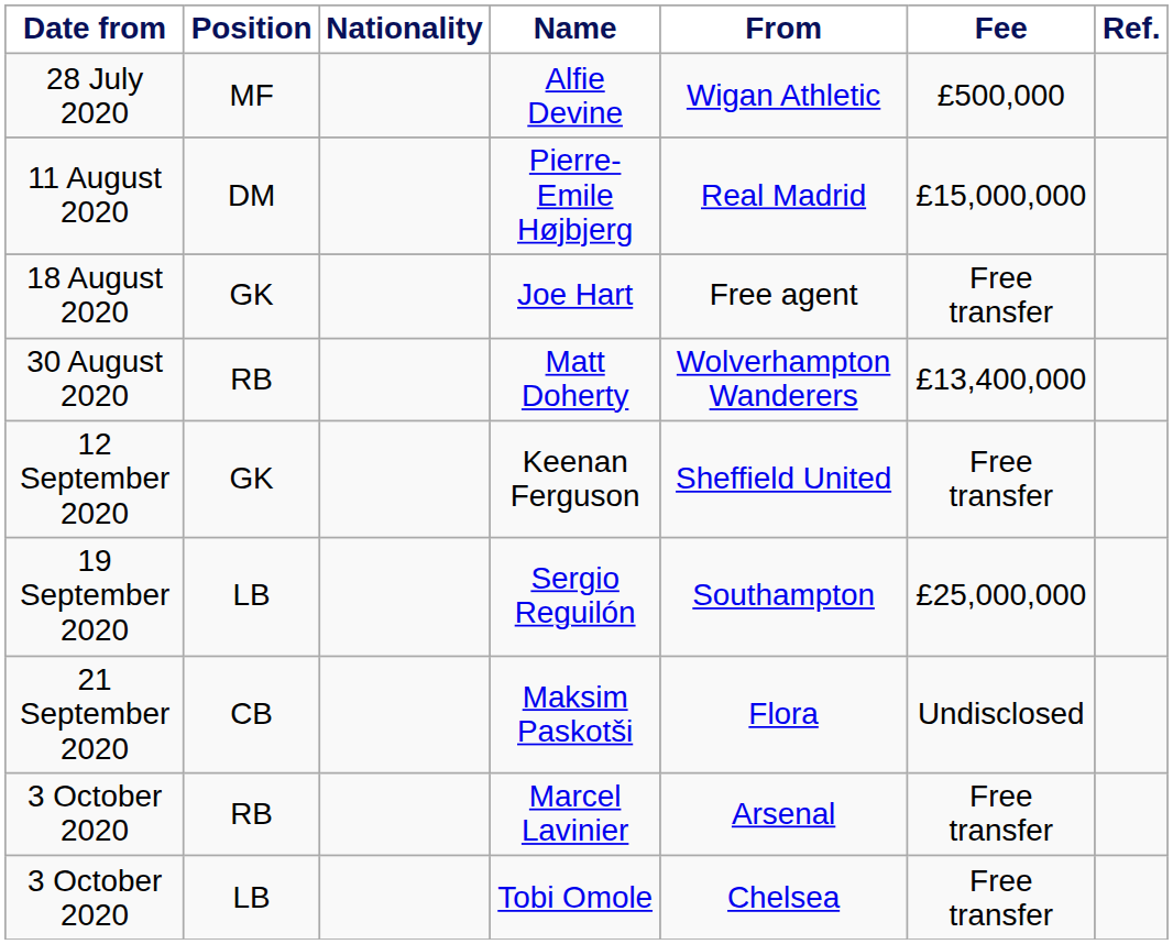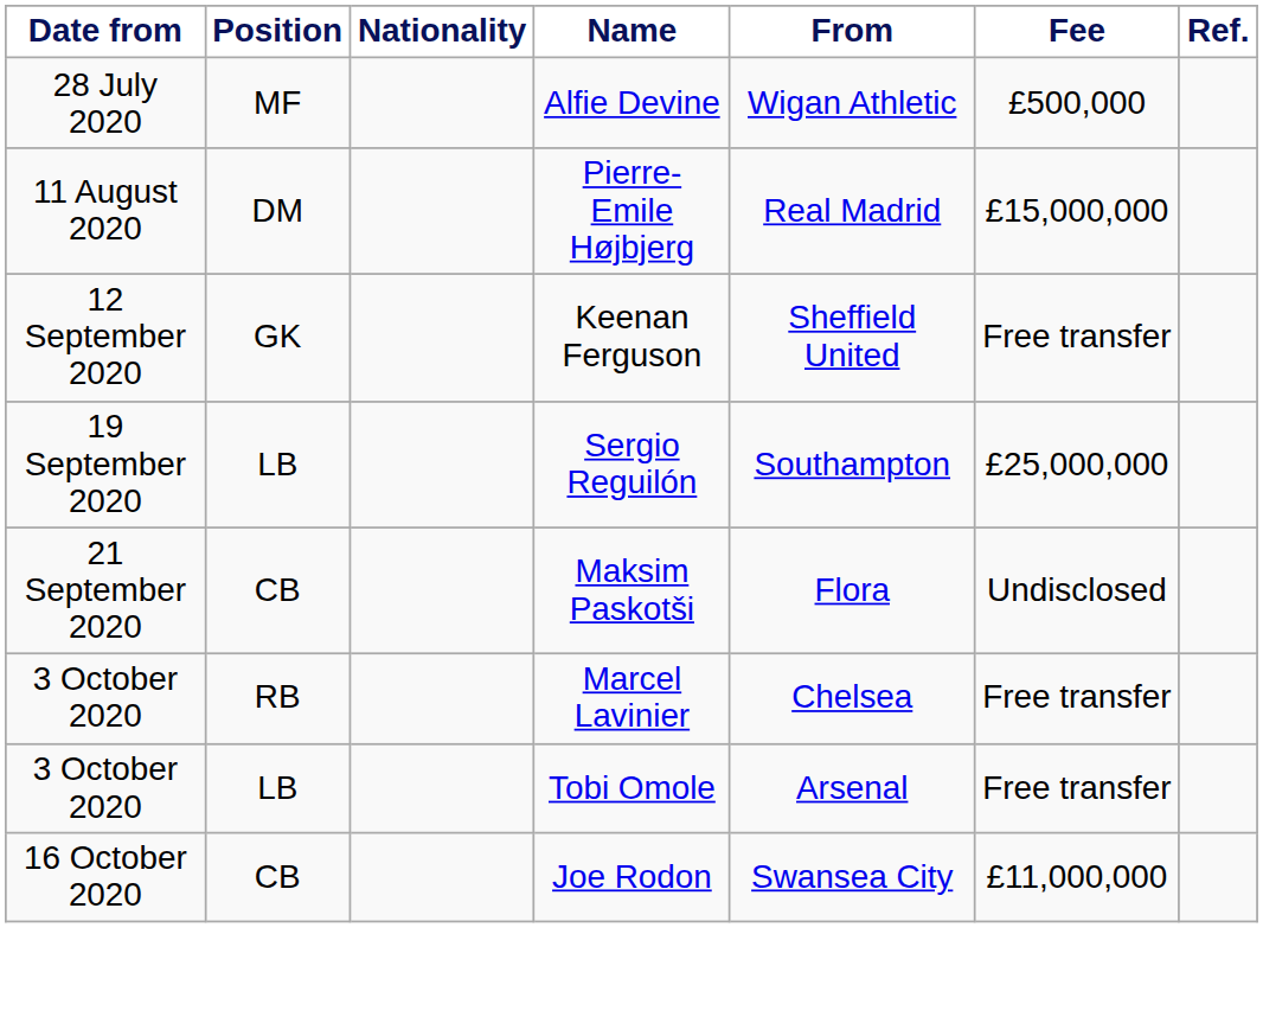 <table class="wikitable" style="text-align:center">
 <tr>
 <th style="background:#FFFFFF; color:#081159; width:150px;">Date from</th>
 <th style="background:#FFFFFF; color:#081159; width:50px;">Position</th>
 <th style="background:#FFFFFF; color:#081159; width:50px;">Nationality</th>
 <th style="background:#FFFFFF; color:#081159; width:200px;">Name</th>
 <th style="background:#FFFFFF; color:#081159; width:200px;">From</th>
 <th style="background:#FFFFFF; color:#081159; width:110px;">Fee</th>
 <th style="background:#FFFFFF; color:#081159; width:30px;">Ref.</th>
 </tr>
 <tr>
 <td>28 July 2020</td>
 <td>MF</td>
 <td></td>
 <td><a href='#'>Alfie Devine</a></td>
 <td> <a href='#'>Wigan Athletic</a></td>
 <td>£500,000</td>
 <td></td>
 </tr>
 <tr>
 <td>11 August 2020</td>
 <td>DM</td>
 <td></td>
 <td><a href='#'>Pierre-Emile Højbjerg</a></td>
 <td> <a href='#'>Real Madrid</a></td>
 <td>£15,000,000</td>
-<td></td>
-</tr>
-<tr>
-<td>18 August 2020</td>
-<td>GK</td>
-<td></td>
-<td><a href='#'>Joe Hart</a></td>
-<td>Free agent</td>
-<td>Free transfer</td>
-<td></td>
-</tr>
-<tr>
-<td>30 August 2020</td>
-<td>RB</td>
-<td></td>
-<td><a href='#'>Matt Doherty</a></td>
-<td> <a href='#'>Wolverhampton Wanderers</a></td>
-<td>£13,400,000</td>
 <td></td>
 </tr>
 <tr>
 <td>12 September 2020</td>
 <td>GK</td>
 <td></td>
 <td>Keenan Ferguson</td>
 <td> <a href='#'>Sheffield United</a></td>
 <td>Free transfer</td>
 <td></td>
 </tr>
 <tr>
 <td>19 September 2020</td>
 <td>LB</td>
 <td></td>
 <td><a href='#'>Sergio Reguilón</a></td>
 <td> <a href='#'>Southampton</a></td>
 <td>£25,000,000</td>
 <td></td>
 </tr>
 <tr>
 <td>21 September 2020</td>
 <td>CB</td>
 <td></td>
 <td><a href='#'>Maksim Paskotši</a></td>
 <td> <a href='#'>Flora</a></td>
 <td>Undisclosed</td>
 <td></td>
 </tr>
 <tr>
 <td>3 October 2020</td>
 <td>RB</td>
 <td></td>
 <td><a href='#'>Marcel Lavinier</a></td>
-<td> <a href='#'>Arsenal</a></td>
+<td> <a href='#'>Chelsea</a></td>
 <td>Free transfer</td>
 <td></td>
 </tr>
 <tr>
 <td>3 October 2020</td>
 <td>LB</td>
 <td></td>
 <td><a href='#'>Tobi Omole</a></td>
-<td> <a href='#'>Chelsea</a></td>
+<td> <a href='#'>Arsenal</a></td>
 <td>Free transfer</td>
 <td></td>
 </tr>
+<tr>
+<td>16 October 2020</td>
+<td>CB</td>
+<td></td>
+<td><a href='#'>Joe Rodon</a></td>
+<td> <a href='#'>Swansea City</a></td>
+<td>£11,000,000</td>
+<td></td>
+</tr>
 </table>
